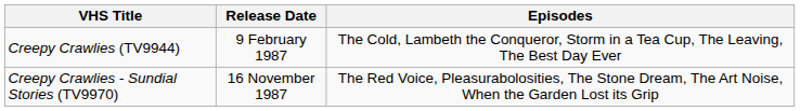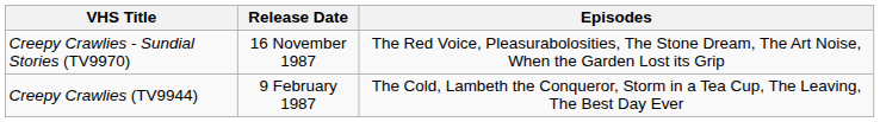 <table class="wikitable">
 <tr>
 <th>VHS Title</th>
 <th>Release Date</th>
 <th>Episodes</th>
 </tr>
 <tr>
+<td><em>Creepy Crawlies - Sundial Stories</em> (TV9970)</td>
+<td align="center">16 November 1987</td>
+<td align="center">The Red Voice, Pleasurabolosities, The Stone Dream, The Art Noise, When the Garden Lost its Grip</td>
+</tr>
+<tr>
 <td><em>Creepy Crawlies</em> (TV9944)</td>
 <td align="center">9 February 1987</td>
 <td align="center">The Cold, Lambeth the Conqueror, Storm in a Tea Cup, The Leaving, The Best Day Ever</td>
 </tr>
-<tr>
-<td><em>Creepy Crawlies - Sundial Stories</em> (TV9970)</td>
-<td align="center">16 November 1987</td>
-<td align="center">The Red Voice, Pleasurabolosities, The Stone Dream, The Art Noise, When the Garden Lost its Grip</td>
-</tr>
 </table>
